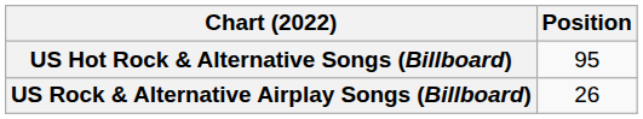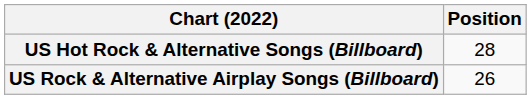 <table class="wikitable sortable plainrowheaders" style="text-align:center">
 <tr>
 <th scope="col">Chart (2022)</th>
 <th scope="col">Position</th>
 </tr>
 <tr>
 <th scope="row">US Hot Rock & Alternative Songs (<em>Billboard</em>)</th>
-<td>95</td>
+<td>28</td>
 </tr>
 <tr>
 <th scope="row">US Rock & Alternative Airplay Songs (<em>Billboard</em>)</th>
 <td>26</td>
 </tr>
 </table>
